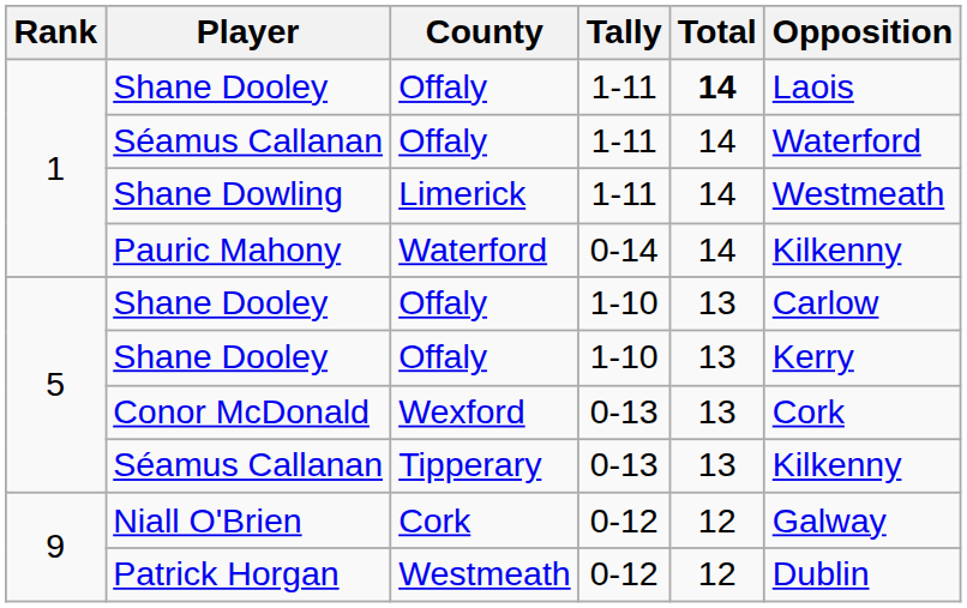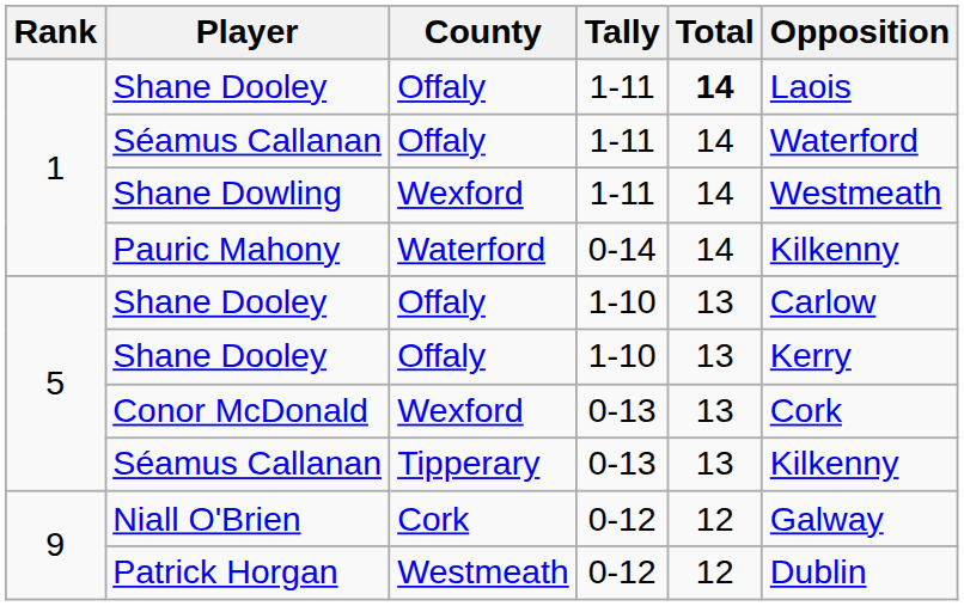 <table class="wikitable">
 <tr>
 <th>Rank</th>
 <th>Player</th>
 <th>County</th>
 <th>Tally</th>
 <th>Total</th>
 <th>Opposition</th>
 </tr>
 <tr>
 <td rowspan=4 align=center>1</td>
 <td><a href='#'>Shane Dooley</a></td>
 <td> <a href='#'>Offaly</a></td>
 <td align=center>1-11</td>
 <td align=center><strong>14</strong></td>
 <td> <a href='#'>Laois</a></td>
 </tr>
 <tr>
 <td><a href='#'>Séamus Callanan</a></td>
 <td> <a href='#'>Offaly</a></td>
 <td align=center>1-11</td>
 <td align=center>14</td>
 <td> <a href='#'>Waterford</a></td>
 </tr>
 <tr>
 <td><a href='#'>Shane Dowling</a></td>
-<td> <a href='#'>Limerick</a></td>
+<td> <a href='#'>Wexford</a></td>
 <td align=center>1-11</td>
 <td align=center>14</td>
 <td> <a href='#'>Westmeath</a></td>
 </tr>
 <tr>
 <td><a href='#'>Pauric Mahony</a></td>
 <td> <a href='#'>Waterford</a></td>
 <td align=center>0-14</td>
 <td align=center>14</td>
 <td> <a href='#'>Kilkenny</a></td>
 </tr>
 <tr>
 <td rowspan=4 align="center">5</td>
 <td><a href='#'>Shane Dooley</a></td>
 <td> <a href='#'>Offaly</a></td>
 <td align=center>1-10</td>
 <td align=center>13</td>
 <td> <a href='#'>Carlow</a></td>
 </tr>
 <tr>
 <td><a href='#'>Shane Dooley</a></td>
 <td> <a href='#'>Offaly</a></td>
 <td align=center>1-10</td>
 <td align=center>13</td>
 <td> <a href='#'>Kerry</a></td>
 </tr>
 <tr>
 <td><a href='#'>Conor McDonald</a></td>
 <td> <a href='#'>Wexford</a></td>
 <td align=center>0-13</td>
 <td align=center>13</td>
 <td> <a href='#'>Cork</a></td>
 </tr>
 <tr>
 <td><a href='#'>Séamus Callanan</a></td>
 <td> <a href='#'>Tipperary</a></td>
 <td align=center>0-13</td>
 <td align=center>13</td>
 <td> <a href='#'>Kilkenny</a></td>
 </tr>
 <tr>
 <td rowspan=2 align=center>9</td>
 <td><a href='#'>Niall O'Brien</a></td>
 <td> <a href='#'>Cork</a></td>
 <td align=center>0-12</td>
 <td align=center>12</td>
 <td> <a href='#'>Galway</a></td>
 </tr>
 <tr>
 <td><a href='#'>Patrick Horgan</a></td>
 <td> <a href='#'>Westmeath</a></td>
 <td align=center>0-12</td>
 <td align=center>12</td>
 <td> <a href='#'>Dublin</a></td>
 </tr>
 </table>
